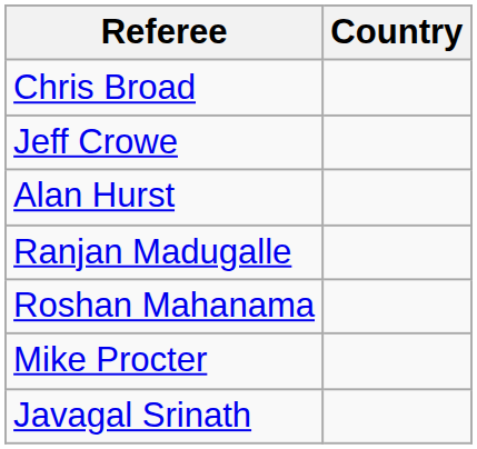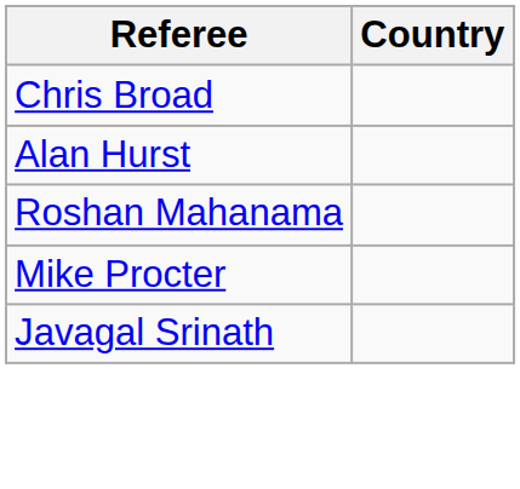 <table class="wikitable">
 <tr>
 <th>Referee</th>
 <th>Country</th>
 </tr>
 <tr>
 <td><a href='#'>Chris Broad</a></td>
 <td></td>
 </tr>
 <tr>
-<td><a href='#'>Jeff Crowe</a></td>
-<td></td>
-</tr>
-<tr>
 <td><a href='#'>Alan Hurst</a></td>
-<td></td>
-</tr>
-<tr>
-<td><a href='#'>Ranjan Madugalle</a></td>
 <td></td>
 </tr>
 <tr>
 <td><a href='#'>Roshan Mahanama</a></td>
 <td></td>
 </tr>
 <tr>
 <td><a href='#'>Mike Procter</a></td>
 <td></td>
 </tr>
 <tr>
 <td><a href='#'>Javagal Srinath</a></td>
 <td></td>
 </tr>
 </table>
